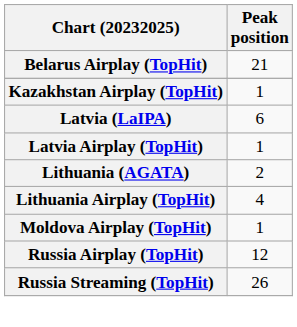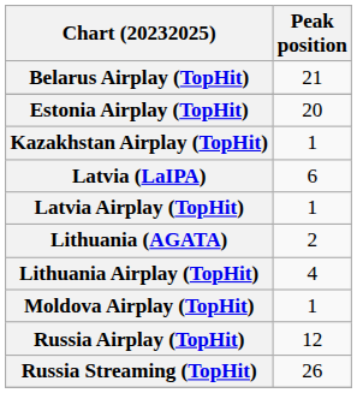 <table class="wikitable sortable plainrowheaders" style="text-align:center">
 <tr>
 <th scope="col">Chart (20232025)</th>
 <th scope="col">Peak<br>position</th>
 </tr>
 <tr>
 <th scope="row">Belarus Airplay (<a href='#'>TopHit</a>)</th>
 <td>21</td>
 </tr>
 <tr>
+</tr>
+<tr>
+<th scope="row">Estonia Airplay (<a href='#'>TopHit</a>)</th>
+<td>20</td>
 </tr>
 <tr>
 <th scope="row">Kazakhstan Airplay (<a href='#'>TopHit</a>)</th>
 <td>1</td>
 </tr>
 <tr>
 <th scope="row">Latvia (<a href='#'>LaIPA</a>)</th>
 <td>6</td>
 </tr>
 <tr>
 <th scope="row">Latvia Airplay (<a href='#'>TopHit</a>)</th>
 <td>1</td>
 </tr>
 <tr>
 <th scope="row">Lithuania (<a href='#'>AGATA</a>)</th>
 <td>2</td>
 </tr>
 <tr>
 <th scope="row">Lithuania Airplay (<a href='#'>TopHit</a>)</th>
 <td>4</td>
 </tr>
 <tr>
 <th scope="row">Moldova Airplay (<a href='#'>TopHit</a>)</th>
 <td>1</td>
 </tr>
 <tr>
 <th scope="row">Russia Airplay (<a href='#'>TopHit</a>)</th>
 <td>12</td>
 </tr>
 <tr>
 <th scope="row">Russia Streaming (<a href='#'>TopHit</a>)</th>
 <td>26</td>
 </tr>
 <tr>
 </tr>
 </table>
